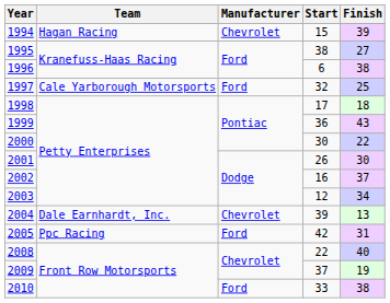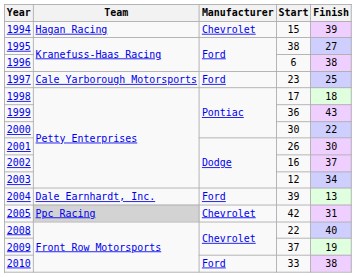 <table class="wikitable" style="font-size: 90%;">
 <tr>
 <th>Year</th>
 <th>Team</th>
 <th>Manufacturer</th>
 <th>Start</th>
 <th>Finish</th>
 </tr>
 <tr>
 <td><a href='#'>1994</a></td>
 <td><a href='#'>Hagan Racing</a></td>
 <td><a href='#'>Chevrolet</a></td>
 <td align=center>15</td>
 <td align=center style="background:#EFCFFF;">39</td>
 </tr>
 <tr>
 <td><a href='#'>1995</a></td>
 <td rowspan=2><a href='#'>Kranefuss-Haas Racing</a></td>
 <td rowspan=2><a href='#'>Ford</a></td>
 <td align=center>38</td>
 <td align=center  style="background:#CFCFFF;">27</td>
 </tr>
 <tr>
 <td><a href='#'>1996</a></td>
 <td align=center>6</td>
 <td align=center style="background:#EFCFFF;">38</td>
 </tr>
 <tr>
 <td><a href='#'>1997</a></td>
 <td><a href='#'>Cale Yarborough Motorsports</a></td>
 <td><a href='#'>Ford</a></td>
-<td align=center>32</td>
+<td align=center>23</td>
 <td align=center style="background:#CFCFFF;">25</td>
 </tr>
 <tr>
 <td><a href='#'>1998</a></td>
 <td rowspan=6><a href='#'>Petty Enterprises</a></td>
 <td rowspan=3><a href='#'>Pontiac</a></td>
 <td align=center>17</td>
 <td align=center style="background:#DFFFDF;">18</td>
 </tr>
 <tr>
 <td><a href='#'>1999</a></td>
 <td align=center>36</td>
 <td align=center style="background:#EFCFFF;">43</td>
 </tr>
 <tr>
 <td><a href='#'>2000</a></td>
 <td align=center>30</td>
 <td align=center style="background:#CFCFFF;">22</td>
 </tr>
 <tr>
 <td><a href='#'>2001</a></td>
 <td rowspan=3><a href='#'>Dodge</a></td>
 <td align=center>26</td>
 <td align=center style="background:#EFCFFF;">30</td>
 </tr>
 <tr>
 <td><a href='#'>2002</a></td>
 <td align=center>16</td>
 <td align=center style="background:#EFCFFF;">37</td>
 </tr>
 <tr>
 <td><a href='#'>2003</a></td>
 <td align=center>12</td>
 <td align=center style="background:#CFCFFF;">34</td>
 </tr>
 <tr>
 <td><a href='#'>2004</a></td>
 <td><a href='#'>Dale Earnhardt, Inc.</a></td>
-<td><a href='#'>Chevrolet</a></td>
+<td><a href='#'>Ford</a></td>
 <td align=center>39</td>
 <td align=center style="background:#DFFFDF;">13</td>
 </tr>
 <tr>
 <td><a href='#'>2005</a></td>
-<td><a href='#'>Ppc Racing</a></td>
-<td><a href='#'>Ford</a></td>
+<td style="background: lightgrey;"><a href='#'>Ppc Racing</a></td>
+<td><a href='#'>Chevrolet</a></td>
 <td align=center>42</td>
 <td align=center style="background:#EFCFFF;">31</td>
 </tr>
 <tr>
 <td><a href='#'>2008</a></td>
 <td rowspan=3><a href='#'>Front Row Motorsports</a></td>
 <td rowspan=2><a href='#'>Chevrolet</a></td>
 <td align=center>22</td>
 <td align=center style="background:#CFCFFF;">40</td>
 </tr>
 <tr>
 <td><a href='#'>2009</a></td>
 <td align=center>37</td>
 <td align=center style="background:#DFFFDF;">19</td>
 </tr>
 <tr>
 <td><a href='#'>2010</a></td>
 <td><a href='#'>Ford</a></td>
 <td align=center>33</td>
 <td align=center style="background:#EFCFFF;">38</td>
 </tr>
 </table>
